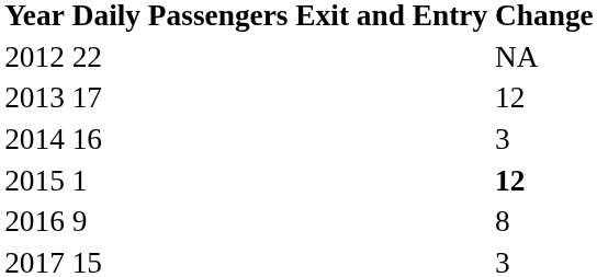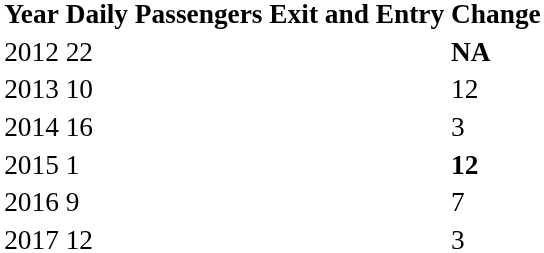 <table class="sortable">
 <tr>
 <th>Year</th>
 <th>Daily Passengers Exit and Entry</th>
 <th>Change</th>
 </tr>
 <tr>
 <td>2012</td>
 <td>22</td>
-<td>NA</td>
+<td><strong>NA</strong></td>
 </tr>
 <tr>
 <td>2013</td>
-<td>17</td>
+<td>10</td>
 <td> 12</td>
 </tr>
 <tr>
 <td>2014</td>
 <td>16</td>
 <td> 3</td>
 </tr>
 <tr>
 <td>2015</td>
 <td>1</td>
 <td><strong> 12</strong></td>
 </tr>
 <tr>
 <td>2016</td>
 <td>9</td>
-<td> 8 </td>
+<td> 7 </td>
 </tr>
 <tr>
 <td>2017</td>
-<td>15</td>
+<td>12</td>
 <td> 3 </td>
 </tr>
 </table>
